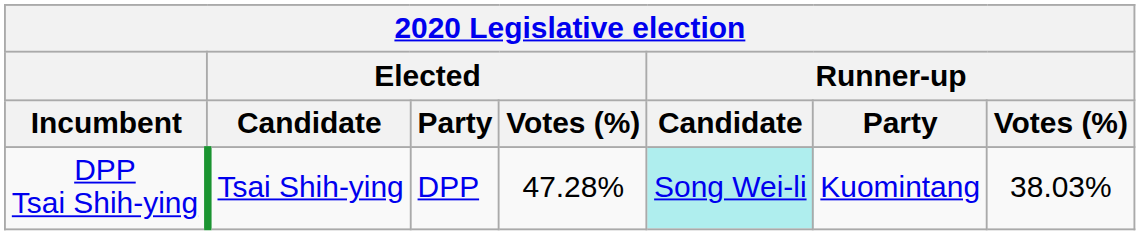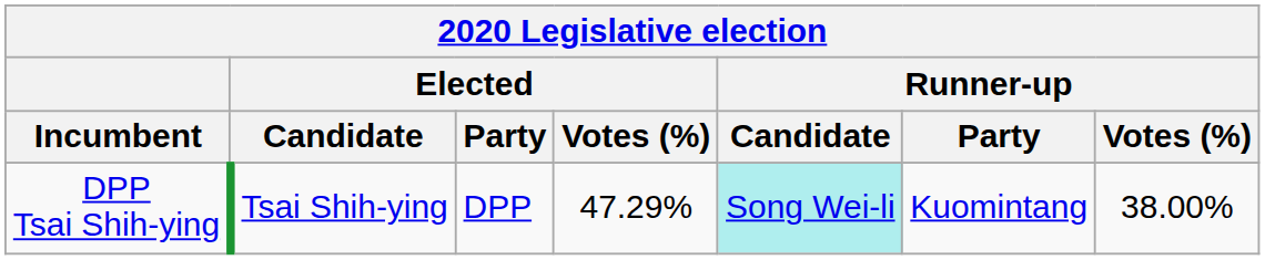 <table class="wikitable collapsible sortable" style="text-align:center">
 <tr>
 <th colspan=7><a href='#'>2020 Legislative election</a></th>
 </tr>
 <tr>
 <th> </th>
 <th colspan=3>Elected</th>
 <th colspan=3>Runner-up</th>
 </tr>
 <tr>
 <th>Incumbent</th>
 <th>Candidate</th>
 <th>Party</th>
 <th>Votes (%)</th>
 <th>Candidate</th>
 <th>Party</th>
 <th>Votes (%)</th>
 </tr>
 <tr>
 <td><a href='#'>DPP</a><br><a href='#'>Tsai Shih-ying</a></td>
 <td align="center" style="border-left:4px solid #1B9431;"><a href='#'>Tsai Shih-ying</a></td>
 <td align="left"><a href='#'>DPP</a></td>
-<td>47.28%</td>
+<td>47.29%</td>
 <td style="background: paleturquoise;"><a href='#'>Song Wei-li</a></td>
 <td align="left"><a href='#'>Kuomintang</a></td>
-<td>38.03%</td>
+<td>38.00%</td>
 </tr>
 </table>
